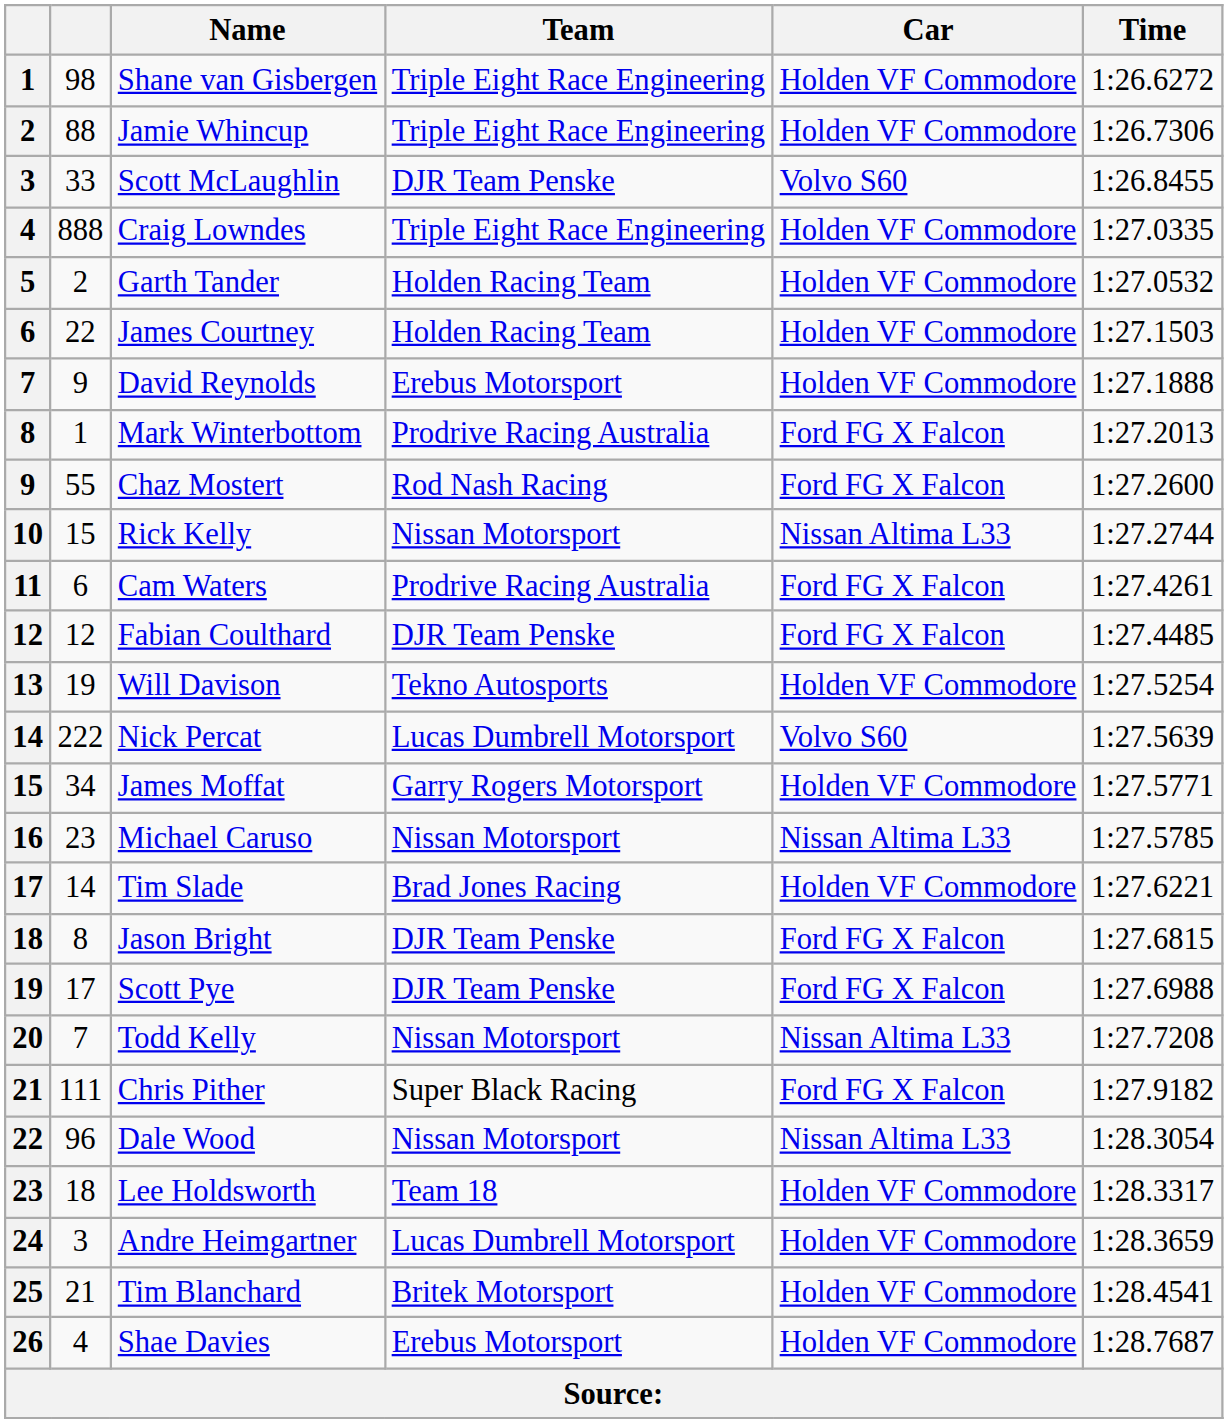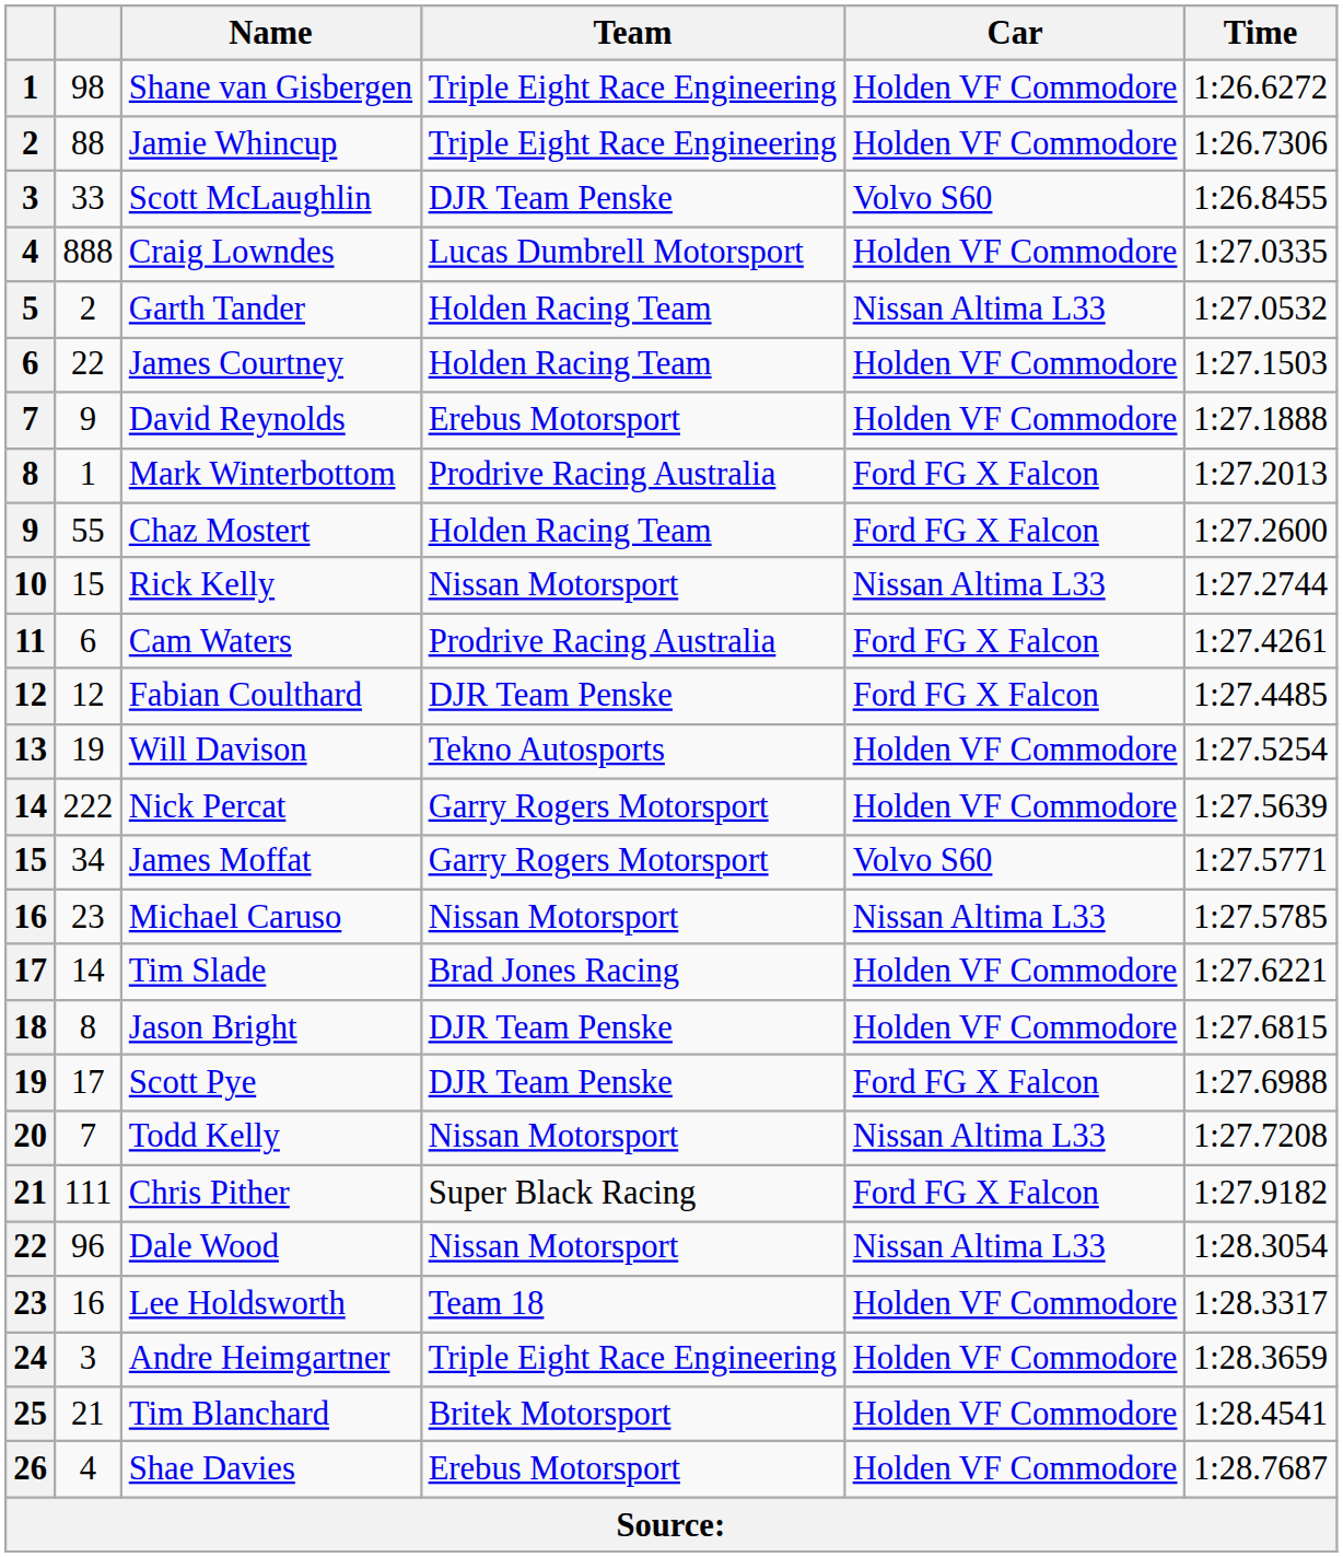 <table class="wikitable" style="font-size: 85%">
 <tr>
 <th></th>
 <th></th>
 <th>Name</th>
 <th>Team</th>
 <th>Car</th>
 <th>Time</th>
 </tr>
 <tr>
 <th>1</th>
 <td align="center">98</td>
 <td> <a href='#'>Shane van Gisbergen</a></td>
 <td><a href='#'>Triple Eight Race Engineering</a></td>
 <td><a href='#'>Holden VF Commodore</a></td>
 <td>1:26.6272</td>
 </tr>
 <tr>
 <th>2</th>
 <td align="center">88</td>
 <td> <a href='#'>Jamie Whincup</a></td>
 <td><a href='#'>Triple Eight Race Engineering</a></td>
 <td><a href='#'>Holden VF Commodore</a></td>
 <td>1:26.7306</td>
 </tr>
 <tr>
 <th>3</th>
 <td align="center">33</td>
 <td> <a href='#'>Scott McLaughlin</a></td>
 <td><a href='#'>DJR Team Penske</a></td>
 <td><a href='#'>Volvo S60</a></td>
 <td>1:26.8455</td>
 </tr>
 <tr>
 <th>4</th>
 <td align="center">888</td>
 <td> <a href='#'>Craig Lowndes</a></td>
-<td><a href='#'>Triple Eight Race Engineering</a></td>
+<td><a href='#'>Lucas Dumbrell Motorsport</a></td>
 <td><a href='#'>Holden VF Commodore</a></td>
 <td>1:27.0335</td>
 </tr>
 <tr>
 <th>5</th>
 <td align="center">2</td>
 <td> <a href='#'>Garth Tander</a></td>
 <td><a href='#'>Holden Racing Team</a></td>
-<td><a href='#'>Holden VF Commodore</a></td>
+<td><a href='#'>Nissan Altima L33</a></td>
 <td>1:27.0532</td>
 </tr>
 <tr>
 <th>6</th>
 <td align="center">22</td>
 <td> <a href='#'>James Courtney</a></td>
 <td><a href='#'>Holden Racing Team</a></td>
 <td><a href='#'>Holden VF Commodore</a></td>
 <td>1:27.1503</td>
 </tr>
 <tr>
 <th>7</th>
 <td align="center">9</td>
 <td> <a href='#'>David Reynolds</a></td>
 <td><a href='#'>Erebus Motorsport</a></td>
 <td><a href='#'>Holden VF Commodore</a></td>
 <td>1:27.1888</td>
 </tr>
 <tr>
 <th>8</th>
 <td align="center">1</td>
 <td> <a href='#'>Mark Winterbottom</a></td>
 <td><a href='#'>Prodrive Racing Australia</a></td>
 <td><a href='#'>Ford FG X Falcon</a></td>
 <td>1:27.2013</td>
 </tr>
 <tr>
 <th>9</th>
 <td align="center">55</td>
 <td> <a href='#'>Chaz Mostert</a></td>
-<td><a href='#'>Rod Nash Racing</a></td>
+<td><a href='#'>Holden Racing Team</a></td>
 <td><a href='#'>Ford FG X Falcon</a></td>
 <td>1:27.2600</td>
 </tr>
 <tr>
 <th>10</th>
 <td align="center">15</td>
 <td> <a href='#'>Rick Kelly</a></td>
 <td><a href='#'>Nissan Motorsport</a></td>
 <td><a href='#'>Nissan Altima L33</a></td>
 <td>1:27.2744</td>
 </tr>
 <tr>
 <th>11</th>
 <td align="center">6</td>
 <td> <a href='#'>Cam Waters</a></td>
 <td><a href='#'>Prodrive Racing Australia</a></td>
 <td><a href='#'>Ford FG X Falcon</a></td>
 <td>1:27.4261</td>
 </tr>
 <tr>
 <th>12</th>
 <td align="center">12</td>
 <td> <a href='#'>Fabian Coulthard</a></td>
 <td><a href='#'>DJR Team Penske</a></td>
 <td><a href='#'>Ford FG X Falcon</a></td>
 <td>1:27.4485</td>
 </tr>
 <tr>
 <th>13</th>
 <td align="center">19</td>
 <td> <a href='#'>Will Davison</a></td>
 <td><a href='#'>Tekno Autosports</a></td>
 <td><a href='#'>Holden VF Commodore</a></td>
 <td>1:27.5254</td>
 </tr>
 <tr>
 <th>14</th>
 <td align="center">222</td>
 <td> <a href='#'>Nick Percat</a></td>
-<td><a href='#'>Lucas Dumbrell Motorsport</a></td>
-<td><a href='#'>Volvo S60</a></td>
+<td><a href='#'>Garry Rogers Motorsport</a></td>
+<td><a href='#'>Holden VF Commodore</a></td>
 <td>1:27.5639</td>
 </tr>
 <tr>
 <th>15</th>
 <td align="center">34</td>
 <td> <a href='#'>James Moffat</a></td>
 <td><a href='#'>Garry Rogers Motorsport</a></td>
-<td><a href='#'>Holden VF Commodore</a></td>
+<td><a href='#'>Volvo S60</a></td>
 <td>1:27.5771</td>
 </tr>
 <tr>
 <th>16</th>
 <td align="center">23</td>
 <td> <a href='#'>Michael Caruso</a></td>
 <td><a href='#'>Nissan Motorsport</a></td>
 <td><a href='#'>Nissan Altima L33</a></td>
 <td>1:27.5785</td>
 </tr>
 <tr>
 <th>17</th>
 <td align="center">14</td>
 <td> <a href='#'>Tim Slade</a></td>
 <td><a href='#'>Brad Jones Racing</a></td>
 <td><a href='#'>Holden VF Commodore</a></td>
 <td>1:27.6221</td>
 </tr>
 <tr>
 <th>18</th>
 <td align="center">8</td>
 <td> <a href='#'>Jason Bright</a></td>
 <td><a href='#'>DJR Team Penske</a></td>
-<td><a href='#'>Ford FG X Falcon</a></td>
+<td><a href='#'>Holden VF Commodore</a></td>
 <td>1:27.6815</td>
 </tr>
 <tr>
 <th>19</th>
 <td align="center">17</td>
 <td> <a href='#'>Scott Pye</a></td>
 <td><a href='#'>DJR Team Penske</a></td>
 <td><a href='#'>Ford FG X Falcon</a></td>
 <td>1:27.6988</td>
 </tr>
 <tr>
 <th>20</th>
 <td align="center">7</td>
 <td> <a href='#'>Todd Kelly</a></td>
 <td><a href='#'>Nissan Motorsport</a></td>
 <td><a href='#'>Nissan Altima L33</a></td>
 <td>1:27.7208</td>
 </tr>
 <tr>
 <th>21</th>
 <td align="center">111</td>
 <td> <a href='#'>Chris Pither</a></td>
 <td>Super Black Racing</td>
 <td><a href='#'>Ford FG X Falcon</a></td>
 <td>1:27.9182</td>
 </tr>
 <tr>
 <th>22</th>
 <td align="center">96</td>
 <td> <a href='#'>Dale Wood</a></td>
 <td><a href='#'>Nissan Motorsport</a></td>
 <td><a href='#'>Nissan Altima L33</a></td>
 <td>1:28.3054</td>
 </tr>
 <tr>
 <th>23</th>
-<td align="center">18</td>
+<td align="center">16</td>
 <td> <a href='#'>Lee Holdsworth</a></td>
 <td><a href='#'>Team 18</a></td>
 <td><a href='#'>Holden VF Commodore</a></td>
 <td>1:28.3317</td>
 </tr>
 <tr>
 <th>24</th>
 <td align="center">3</td>
 <td> <a href='#'>Andre Heimgartner</a></td>
-<td><a href='#'>Lucas Dumbrell Motorsport</a></td>
+<td><a href='#'>Triple Eight Race Engineering</a></td>
 <td><a href='#'>Holden VF Commodore</a></td>
 <td>1:28.3659</td>
 </tr>
 <tr>
 <th>25</th>
 <td align="center">21</td>
 <td> <a href='#'>Tim Blanchard</a></td>
 <td><a href='#'>Britek Motorsport</a></td>
 <td><a href='#'>Holden VF Commodore</a></td>
 <td>1:28.4541</td>
 </tr>
 <tr>
 <th>26</th>
 <td align="center">4</td>
 <td> <a href='#'>Shae Davies</a></td>
 <td><a href='#'>Erebus Motorsport</a></td>
 <td><a href='#'>Holden VF Commodore</a></td>
 <td>1:28.7687</td>
 </tr>
 <tr>
 <th colspan=6>Source:</th>
 </tr>
 <tr>
 </tr>
 </table>
